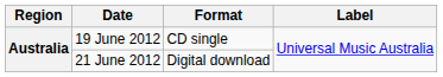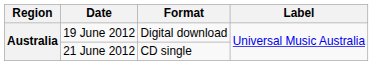 <table class="wikitable plainrowheaders">
 <tr>
 <th scope="col">Region</th>
 <th scope="col">Date</th>
 <th scope="col">Format</th>
 <th scope="col">Label</th>
 </tr>
 <tr>
 <th rowspan="2" scope="row">Australia</th>
 <td>19 June 2012</td>
-<td>CD single</td>
+<td>Digital download</td>
 <td rowspan="2"><a href='#'>Universal Music Australia</a></td>
 </tr>
 <tr>
 <td>21 June 2012</td>
-<td>Digital download</td>
+<td>CD single</td>
 </tr>
 </table>
